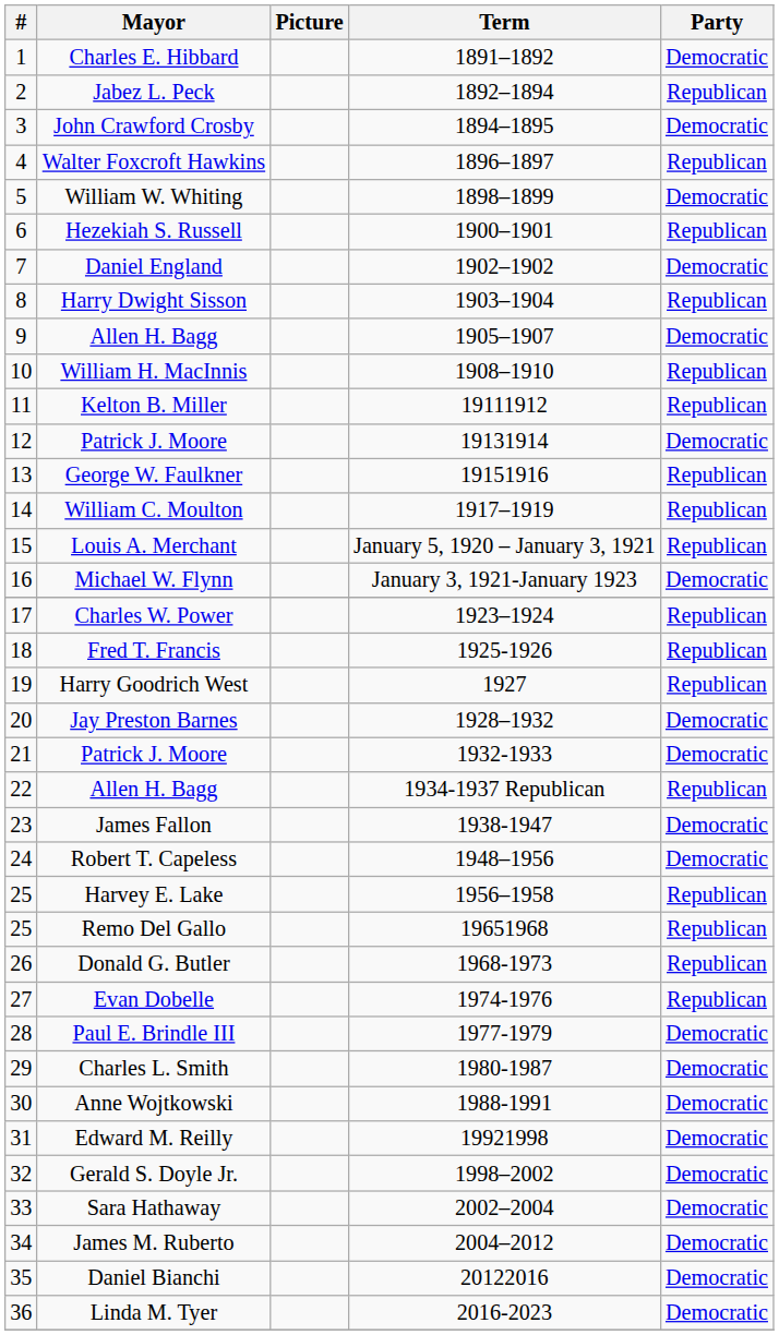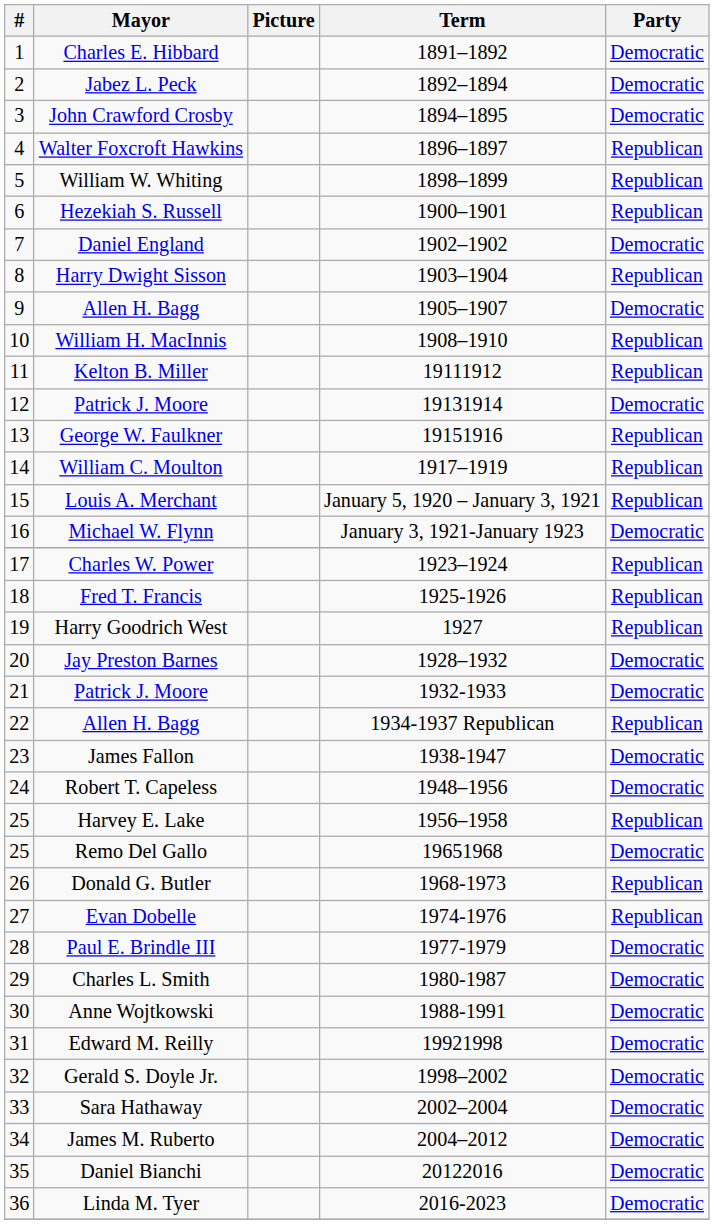 <table class=wikitable style="text-align:center">
 <tr>
 <th>#</th>
 <th>Mayor</th>
 <th>Picture</th>
 <th>Term</th>
 <th>Party</th>
 </tr>
 <tr>
 <td>1</td>
 <td><a href='#'>Charles E. Hibbard</a></td>
 <td></td>
 <td>1891–1892</td>
 <td><a href='#'>Democratic</a></td>
 </tr>
 <tr>
 <td>2</td>
 <td><a href='#'>Jabez L. Peck</a></td>
 <td></td>
 <td>1892–1894</td>
-<td><a href='#'>Republican</a></td>
+<td><a href='#'>Democratic</a></td>
 </tr>
 <tr>
 <td>3</td>
 <td><a href='#'>John Crawford Crosby</a></td>
 <td></td>
 <td>1894–1895</td>
 <td><a href='#'>Democratic</a></td>
 </tr>
 <tr ->
 <td>4</td>
 <td><a href='#'>Walter Foxcroft Hawkins</a></td>
 <td></td>
 <td>1896–1897</td>
 <td><a href='#'>Republican</a></td>
 </tr>
 <tr>
 <td>5</td>
 <td>William W. Whiting</td>
 <td></td>
 <td>1898–1899</td>
-<td><a href='#'>Democratic</a></td>
+<td><a href='#'>Republican</a></td>
 </tr>
 <tr>
 <td>6</td>
 <td><a href='#'>Hezekiah S. Russell</a></td>
 <td></td>
 <td>1900–1901</td>
 <td><a href='#'>Republican</a></td>
 </tr>
 <tr>
 <td>7</td>
 <td><a href='#'>Daniel England</a></td>
 <td></td>
 <td>1902–1902</td>
 <td><a href='#'>Democratic</a></td>
 </tr>
 <tr>
 <td>8</td>
 <td><a href='#'>Harry Dwight Sisson</a></td>
 <td></td>
 <td>1903–1904</td>
 <td><a href='#'>Republican</a></td>
 </tr>
 <tr>
 <td>9</td>
 <td><a href='#'>Allen H. Bagg</a></td>
 <td></td>
 <td>1905–1907</td>
 <td><a href='#'>Democratic</a></td>
 </tr>
 <tr>
 <td>10</td>
 <td><a href='#'>William H. MacInnis</a></td>
 <td></td>
 <td>1908–1910</td>
 <td><a href='#'>Republican</a></td>
 </tr>
 <tr>
 <td>11</td>
 <td><a href='#'>Kelton B. Miller</a></td>
 <td></td>
 <td>19111912</td>
 <td><a href='#'>Republican</a></td>
 </tr>
 <tr>
 <td>12</td>
 <td><a href='#'>Patrick J. Moore</a></td>
 <td></td>
 <td>19131914</td>
 <td><a href='#'>Democratic</a></td>
 </tr>
 <tr>
 <td>13</td>
 <td><a href='#'>George W. Faulkner</a></td>
 <td></td>
 <td>19151916</td>
 <td><a href='#'>Republican</a></td>
 </tr>
 <tr>
 <td>14</td>
 <td><a href='#'>William C. Moulton</a></td>
 <td></td>
 <td>1917–1919</td>
 <td><a href='#'>Republican</a></td>
 </tr>
 <tr>
 <td>15</td>
 <td><a href='#'>Louis A. Merchant</a></td>
 <td></td>
 <td>January 5, 1920 – January 3, 1921</td>
 <td><a href='#'>Republican</a></td>
 </tr>
 <tr>
 <td>16</td>
 <td><a href='#'>Michael W. Flynn</a></td>
 <td></td>
 <td>January 3, 1921-January 1923</td>
 <td><a href='#'>Democratic</a></td>
 </tr>
 <tr>
 </tr>
 <tr>
 <td>17</td>
 <td><a href='#'>Charles W. Power</a></td>
 <td></td>
 <td>1923–1924</td>
 <td><a href='#'>Republican</a></td>
 </tr>
 <tr>
 <td>18</td>
 <td><a href='#'>Fred T. Francis</a></td>
 <td></td>
 <td>1925-1926</td>
 <td><a href='#'>Republican</a></td>
 </tr>
 <tr>
 <td>19</td>
 <td>Harry Goodrich West</td>
 <td></td>
 <td>1927</td>
 <td><a href='#'>Republican</a></td>
 </tr>
 <tr>
 <td>20</td>
 <td><a href='#'>Jay Preston Barnes</a></td>
 <td></td>
 <td>1928–1932</td>
 <td><a href='#'>Democratic</a></td>
 </tr>
 <tr>
 <td>21</td>
 <td><a href='#'>Patrick J. Moore</a></td>
 <td></td>
 <td>1932-1933</td>
 <td><a href='#'>Democratic</a></td>
 </tr>
 <tr>
 <td>22</td>
 <td><a href='#'>Allen H. Bagg</a></td>
 <td></td>
 <td>1934-1937 Republican</td>
 <td><a href='#'>Republican</a></td>
 </tr>
 <tr>
 <td>23</td>
 <td>James Fallon</td>
 <td></td>
 <td>1938-1947</td>
 <td><a href='#'>Democratic</a></td>
 </tr>
 <tr>
 <td>24</td>
 <td>Robert T. Capeless</td>
 <td></td>
 <td>1948–1956</td>
 <td><a href='#'>Democratic</a></td>
 </tr>
 <tr>
 <td>25</td>
 <td>Harvey E. Lake</td>
 <td></td>
 <td>1956–1958</td>
 <td><a href='#'>Republican</a></td>
 </tr>
 <tr>
 <td>25</td>
 <td>Remo Del Gallo</td>
 <td></td>
 <td>19651968</td>
-<td><a href='#'>Republican</a></td>
+<td><a href='#'>Democratic</a></td>
 </tr>
 <tr>
 <td>26</td>
 <td>Donald G. Butler</td>
 <td></td>
 <td>1968-1973</td>
 <td><a href='#'>Republican</a></td>
 </tr>
 <tr>
 <td>27</td>
 <td><a href='#'>Evan Dobelle</a></td>
 <td></td>
 <td>1974-1976</td>
 <td><a href='#'>Republican</a></td>
 </tr>
 <tr>
 <td>28</td>
 <td><a href='#'>Paul E. Brindle III</a></td>
 <td></td>
 <td>1977-1979</td>
 <td><a href='#'>Democratic</a></td>
 </tr>
 <tr>
 <td>29</td>
 <td>Charles L. Smith</td>
 <td></td>
 <td>1980-1987</td>
 <td><a href='#'>Democratic</a></td>
 </tr>
 <tr>
 <td>30</td>
 <td>Anne Wojtkowski</td>
 <td></td>
 <td>1988-1991</td>
 <td><a href='#'>Democratic</a></td>
 </tr>
 <tr>
 <td>31</td>
 <td>Edward M. Reilly</td>
 <td></td>
 <td>19921998</td>
 <td><a href='#'>Democratic</a></td>
 </tr>
 <tr>
 <td>32</td>
 <td>Gerald S. Doyle Jr.</td>
 <td></td>
 <td>1998–2002</td>
 <td><a href='#'>Democratic</a></td>
 </tr>
 <tr>
 <td>33</td>
 <td>Sara Hathaway</td>
 <td></td>
 <td>2002–2004</td>
 <td><a href='#'>Democratic</a></td>
 </tr>
 <tr>
 <td>34</td>
 <td>James M. Ruberto</td>
 <td></td>
 <td>2004–2012</td>
 <td><a href='#'>Democratic</a></td>
 </tr>
 <tr>
 <td>35</td>
 <td>Daniel Bianchi</td>
 <td></td>
 <td>20122016</td>
 <td><a href='#'>Democratic</a></td>
 </tr>
 <tr>
 <td>36</td>
 <td>Linda M. Tyer</td>
 <td></td>
 <td>2016-2023</td>
 <td><a href='#'>Democratic</a></td>
 </tr>
 <tr>
 </tr>
 </table>
